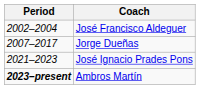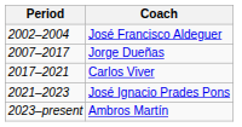 <table class="wikitable">
 <tr>
 <th>Period</th>
 <th>Coach</th>
 </tr>
 <tr>
 <td><em>2002–2004</em></td>
 <td> <a href='#'>José Francisco Aldeguer</a></td>
 </tr>
 <tr>
 <td><em>2007–2017</em></td>
 <td> <a href='#'>Jorge Dueñas</a></td>
 </tr>
 <tr>
+<td><em>2017–2021</em></td>
+<td> <a href='#'>Carlos Viver</a></td>
+</tr>
+<tr>
 <td><em>2021–2023</em></td>
 <td> <a href='#'>José Ignacio Prades Pons</a></td>
 </tr>
 <tr>
-<td><strong><em>2023–present</em></strong></td>
+<td><em>2023–present</em></td>
 <td> <a href='#'>Ambros Martín</a></td>
 </tr>
 </table>
